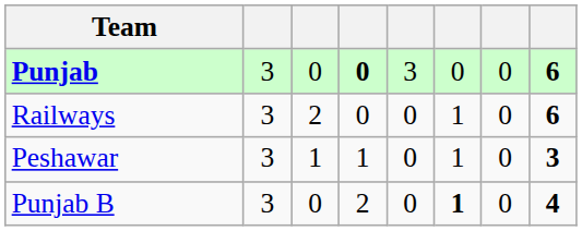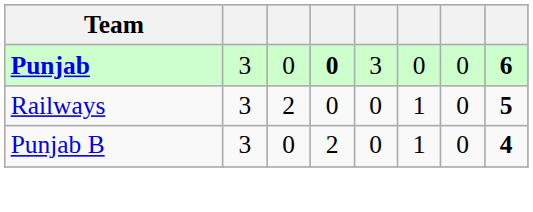 <table class="wikitable sortable" style="text-align:center";"font-size:95%">
 <tr>
 <th style="width:130px;">Team</th>
 <th style="width:20px;"></th>
 <th style="width:20px;"></th>
 <th style="width:20px;"></th>
 <th style="width:20px;"></th>
 <th style="width:20px;"></th>
 <th style="width:20px;"></th>
 <th style="width:20px;"></th>
 </tr>
 <tr bgcolor="#ccffcc">
 <td style="text-align:left"><strong><a href='#'>Punjab</a></strong><small></small></td>
 <td>3</td>
 <td>0</td>
 <td><strong>0</strong></td>
 <td>3</td>
 <td>0</td>
 <td>0</td>
 <td><strong>6</strong></td>
 </tr>
 <tr bgcolor=>
 <td style="text-align:left"><a href='#'>Railways</a></td>
 <td>3</td>
 <td>2</td>
 <td>0</td>
 <td>0</td>
 <td>1</td>
 <td>0</td>
-<td><strong>6</strong></td>
-</tr>
-<tr bgcolor=>
-<td style="text-align:left"><a href='#'>Peshawar</a></td>
-<td>3</td>
-<td>1</td>
-<td>1</td>
-<td>0</td>
-<td>1</td>
-<td>0</td>
-<td><strong>3</strong></td>
+<td><strong>5</strong></td>
 </tr>
 <tr bgcolor=>
 <td style="text-align:left"><a href='#'>Punjab B</a></td>
 <td>3</td>
 <td>0</td>
 <td>2</td>
 <td>0</td>
-<td><strong>1</strong></td>
+<td>1</td>
 <td>0</td>
 <td><strong>4</strong></td>
 </tr>
 </table>
